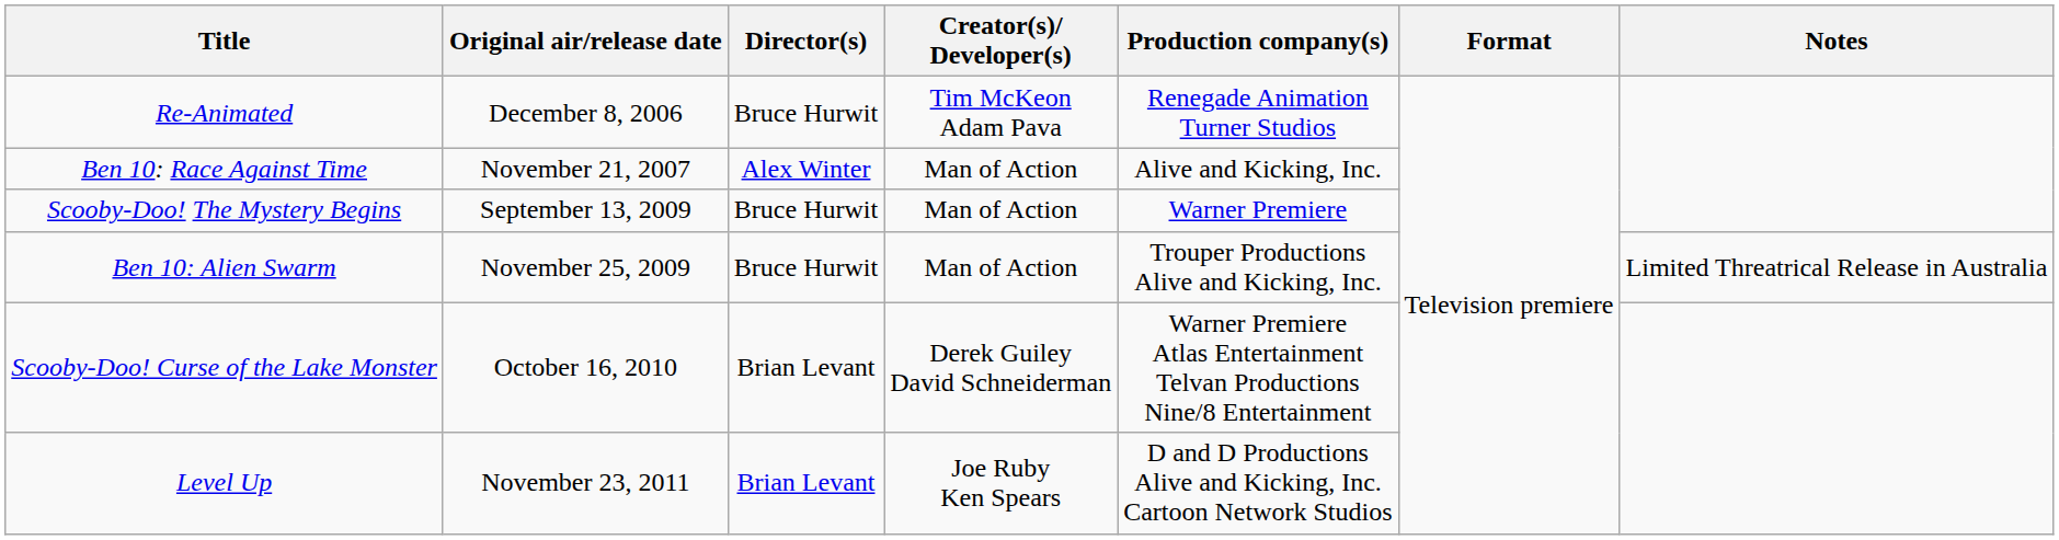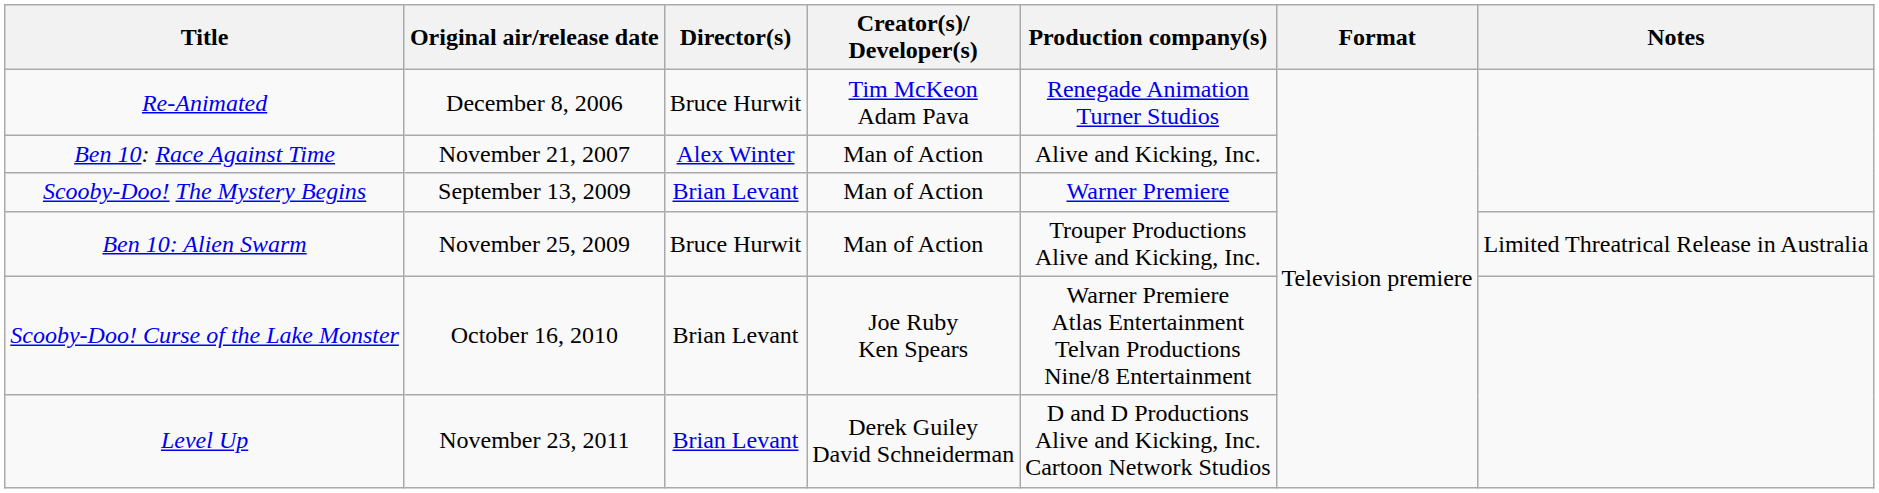 <table class="wikitable sortable" style="text-align: center">
 <tr>
 <th>Title</th>
 <th>Original air/release date</th>
 <th>Director(s)</th>
 <th>Creator(s)/<br>Developer(s)</th>
 <th>Production company(s)</th>
 <th>Format</th>
 <th>Notes</th>
 </tr>
 <tr>
 <td><em><a href='#'>Re-Animated</a></em></td>
 <td>December 8, 2006</td>
 <td>Bruce Hurwit</td>
 <td><a href='#'>Tim McKeon</a><br>Adam Pava</td>
 <td><a href='#'>Renegade Animation</a><br><a href='#'>Turner Studios</a></td>
 <td rowspan=6>Television premiere</td>
 </tr>
 <tr>
 <td><em><a href='#'>Ben 10</a>: <a href='#'>Race Against Time</a></em></td>
 <td>November 21, 2007</td>
 <td><a href='#'>Alex Winter</a></td>
 <td>Man of Action</td>
 <td>Alive and Kicking, Inc.</td>
 </tr>
 <tr>
 <td><em><a href='#'>Scooby-Doo!</a> <a href='#'>The Mystery Begins</a></em></td>
 <td>September 13, 2009</td>
-<td>Bruce Hurwit</td>
+<td><a href='#'>Brian Levant</a></td>
 <td>Man of Action</td>
 <td><a href='#'>Warner Premiere</a></td>
 </tr>
 <tr>
 <td><em><a href='#'>Ben 10: Alien Swarm</a></em></td>
 <td>November 25, 2009</td>
 <td>Bruce Hurwit</td>
 <td>Man of Action</td>
 <td>Trouper Productions<br>Alive and Kicking, Inc.</td>
 <td>Limited Threatrical Release in Australia</td>
 </tr>
 <tr>
 <td><em><a href='#'>Scooby-Doo! Curse of the Lake Monster</a></em></td>
 <td>October 16, 2010</td>
 <td>Brian Levant</td>
-<td>Derek Guiley<br>David Schneiderman</td>
+<td>Joe Ruby<br>Ken Spears</td>
 <td>Warner Premiere<br>Atlas Entertainment<br>Telvan Productions<br>Nine/8 Entertainment</td>
 </tr>
 <tr>
 <td><em><a href='#'>Level Up</a></em></td>
 <td>November 23, 2011</td>
 <td><a href='#'>Brian Levant</a></td>
-<td>Joe Ruby<br>Ken Spears</td>
+<td>Derek Guiley<br>David Schneiderman</td>
 <td>D and D Productions<br>Alive and Kicking, Inc.<br>Cartoon Network Studios</td>
 </tr>
 </table>
